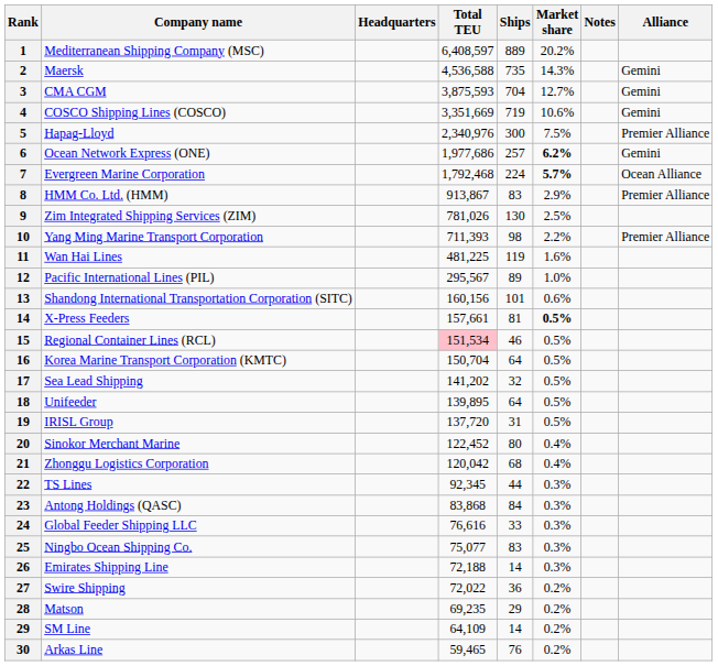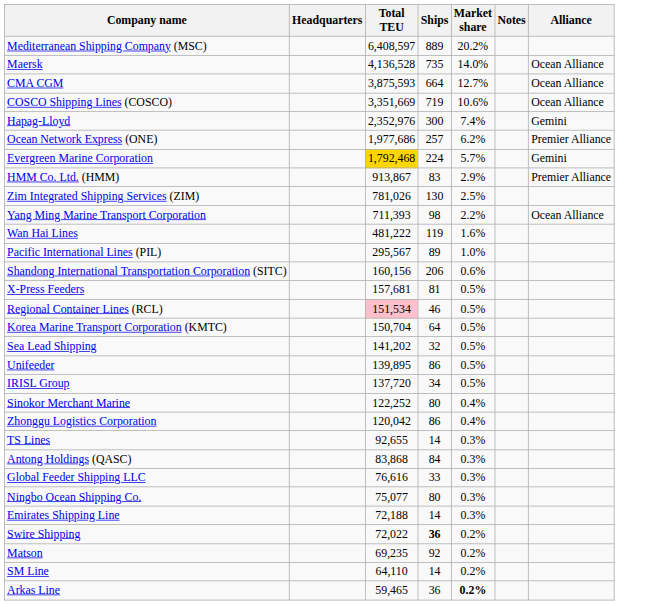 <table class="wikitable sortable">
 <tr>
-<th>Rank</th>
 <th>Company name</th>
 <th>Headquarters</th>
 <th>Total<br>TEU</th>
 <th>Ships</th>
 <th>Market<br>share</th>
 <th>Notes</th>
 <th>Alliance</th>
 </tr>
 <tr>
-<th>1</th>
 <td><a href='#'>Mediterranean Shipping Company</a> (MSC)</td>
 <td></td>
 <td style="text-align:center">6,408,597</td>
 <td style="text-align:center">889</td>
 <td style="text-align:center">20.2%</td>
 <td></td>
 <td></td>
 </tr>
 <tr>
-<th>2</th>
 <td><a href='#'>Maersk</a></td>
 <td></td>
-<td style="text-align:center">4,536,588</td>
+<td style="text-align:center">4,136,528</td>
 <td style="text-align:center">735</td>
-<td style="text-align:center">14.3%</td>
+<td style="text-align:center">14.0%</td>
 <td></td>
-<td>Gemini</td>
+<td>Ocean Alliance</td>
 </tr>
 <tr>
-<th>3</th>
 <td><a href='#'>CMA CGM</a></td>
 <td></td>
 <td style="text-align:center">3,875,593</td>
-<td style="text-align:center">704</td>
+<td style="text-align:center">664</td>
 <td style="text-align:center">12.7%</td>
 <td></td>
-<td>Gemini</td>
+<td>Ocean Alliance</td>
 </tr>
 <tr>
-<th>4</th>
 <td><a href='#'>COSCO Shipping Lines</a> (COSCO)</td>
 <td></td>
 <td style="text-align:center">3,351,669</td>
 <td style="text-align:center">719</td>
 <td style="text-align:center">10.6%</td>
 <td></td>
+<td>Ocean Alliance</td>
+</tr>
+<tr>
+<td><a href='#'>Hapag-Lloyd</a></td>
+<td></td>
+<td style="text-align:center">2,352,976</td>
+<td style="text-align:center">300</td>
+<td style="text-align:center">7.4%</td>
+<td></td>
 <td>Gemini</td>
 </tr>
 <tr>
-<th>5</th>
-<td><a href='#'>Hapag-Lloyd</a></td>
+<td><a href='#'>Ocean Network Express</a> (ONE)</td>
 <td></td>
-<td style="text-align:center">2,340,976</td>
-<td style="text-align:center">300</td>
-<td style="text-align:center">7.5%</td>
+<td style="text-align:center">1,977,686</td>
+<td style="text-align:center">257</td>
+<td style="text-align:center">6.2%</td>
 <td></td>
 <td>Premier Alliance</td>
 </tr>
 <tr>
-<th>6</th>
-<td><a href='#'>Ocean Network Express</a> (ONE)</td>
+<td><a href='#'>Evergreen Marine Corporation</a></td>
 <td></td>
-<td style="text-align:center">1,977,686</td>
-<td style="text-align:center">257</td>
-<td style="text-align:center"><strong>6.2%</strong></td>
+<td style="background: gold; text-align:center">1,792,468</td>
+<td style="text-align:center">224</td>
+<td style="text-align:center">5.7%</td>
 <td></td>
 <td>Gemini</td>
 </tr>
 <tr>
-<th>7</th>
-<td><a href='#'>Evergreen Marine Corporation</a></td>
-<td></td>
-<td style="text-align:center">1,792,468</td>
-<td style="text-align:center">224</td>
-<td style="text-align:center"><strong>5.7%</strong></td>
-<td></td>
-<td>Ocean Alliance</td>
-</tr>
-<tr>
-<th>8</th>
 <td><a href='#'>HMM Co. Ltd.</a> (HMM)</td>
 <td></td>
 <td style="text-align:center">913,867</td>
 <td style="text-align:center">83</td>
 <td style="text-align:center">2.9%</td>
 <td></td>
 <td>Premier Alliance</td>
 </tr>
 <tr>
-<th>9</th>
 <td><a href='#'>Zim Integrated Shipping Services</a> (ZIM)</td>
 <td></td>
 <td style="text-align:center">781,026</td>
 <td style="text-align:center">130</td>
 <td style="text-align:center">2.5%</td>
 <td></td>
 <td></td>
 </tr>
 <tr>
-<th>10</th>
 <td><a href='#'>Yang Ming Marine Transport Corporation</a></td>
 <td></td>
 <td style="text-align:center">711,393</td>
 <td style="text-align:center">98</td>
 <td style="text-align:center">2.2%</td>
 <td></td>
-<td>Premier Alliance</td>
+<td>Ocean Alliance</td>
 </tr>
 <tr>
-<th>11</th>
 <td><a href='#'>Wan Hai Lines</a></td>
 <td></td>
-<td style="text-align:center">481,225</td>
+<td style="text-align:center">481,222</td>
 <td style="text-align:center">119</td>
 <td style="text-align:center">1.6%</td>
 <td></td>
 <td></td>
 </tr>
 <tr>
-<th>12</th>
 <td><a href='#'>Pacific International Lines</a> (PIL)</td>
 <td></td>
 <td style="text-align:center">295,567</td>
 <td style="text-align:center">89</td>
 <td style="text-align:center">1.0%</td>
 <td></td>
 <td></td>
 </tr>
 <tr>
-<th>13</th>
 <td><a href='#'>Shandong International Transportation Corporation</a> (SITC)</td>
 <td></td>
 <td style="text-align:center">160,156</td>
-<td style="text-align:center">101</td>
+<td style="text-align:center">206</td>
 <td style="text-align:center">0.6%</td>
 <td></td>
 <td></td>
 </tr>
 <tr>
-<th>14</th>
 <td><a href='#'>X-Press Feeders</a></td>
 <td></td>
-<td style="text-align:center">157,661</td>
+<td style="text-align:center">157,681</td>
 <td style="text-align:center">81</td>
-<td style="text-align:center"><strong>0.5%</strong></td>
+<td style="text-align:center">0.5%</td>
 <td></td>
 <td></td>
 </tr>
 <tr>
-<th>15</th>
 <td><a href='#'>Regional Container Lines</a> (RCL)</td>
 <td></td>
 <td style="background: pink; text-align:center">151,534</td>
 <td style="text-align:center">46</td>
 <td style="text-align:center">0.5%</td>
 <td></td>
 <td></td>
 </tr>
 <tr>
-<th>16</th>
 <td><a href='#'>Korea Marine Transport Corporation</a> (KMTC)</td>
 <td></td>
 <td style="text-align:center">150,704</td>
 <td style="text-align:center">64</td>
 <td style="text-align:center">0.5%</td>
 <td></td>
 <td></td>
 </tr>
 <tr>
-<th>17</th>
 <td><a href='#'>Sea Lead Shipping</a></td>
 <td></td>
 <td style="text-align:center">141,202</td>
 <td style="text-align:center">32</td>
 <td style="text-align:center">0.5%</td>
 <td></td>
 <td></td>
 </tr>
 <tr>
-<th>18</th>
 <td><a href='#'>Unifeeder</a></td>
 <td></td>
 <td style="text-align:center">139,895</td>
-<td style="text-align:center">64</td>
+<td style="text-align:center">86</td>
 <td style="text-align:center">0.5%</td>
 <td></td>
 <td></td>
 </tr>
 <tr>
-<th>19</th>
 <td><a href='#'>IRISL Group</a></td>
 <td></td>
 <td style="text-align:center">137,720</td>
-<td style="text-align:center">31</td>
+<td style="text-align:center">34</td>
 <td style="text-align:center">0.5%</td>
 <td></td>
 <td></td>
 </tr>
 <tr>
-<th>20</th>
 <td><a href='#'>Sinokor Merchant Marine</a></td>
 <td></td>
-<td style="text-align:center">122,452</td>
+<td style="text-align:center">122,252</td>
 <td style="text-align:center">80</td>
 <td style="text-align:center">0.4%</td>
 <td></td>
 <td></td>
 </tr>
 <tr>
-<th>21</th>
 <td><a href='#'>Zhonggu Logistics Corporation</a></td>
 <td></td>
 <td style="text-align:center">120,042</td>
-<td style="text-align:center">68</td>
+<td style="text-align:center">86</td>
 <td style="text-align:center">0.4%</td>
 <td></td>
 <td></td>
 </tr>
 <tr>
-<th>22</th>
 <td><a href='#'>TS Lines</a></td>
 <td></td>
-<td style="text-align:center">92,345</td>
-<td style="text-align:center">44</td>
+<td style="text-align:center">92,655</td>
+<td style="text-align:center">14</td>
 <td style="text-align:center">0.3%</td>
 <td></td>
 <td></td>
 </tr>
 <tr>
-<th>23</th>
 <td><a href='#'>Antong Holdings</a> (QASC)</td>
 <td></td>
 <td style="text-align:center">83,868</td>
 <td style="text-align:center">84</td>
 <td style="text-align:center">0.3%</td>
 <td></td>
 <td></td>
 </tr>
 <tr>
-<th>24</th>
 <td><a href='#'>Global Feeder Shipping LLC</a></td>
 <td></td>
 <td style="text-align:center">76,616</td>
 <td style="text-align:center">33</td>
 <td style="text-align:center">0.3%</td>
 <td></td>
 <td></td>
 </tr>
 <tr>
-<th>25</th>
 <td><a href='#'>Ningbo Ocean Shipping Co.</a></td>
 <td></td>
 <td style="text-align:center">75,077</td>
-<td style="text-align:center">83</td>
+<td style="text-align:center">80</td>
 <td style="text-align:center">0.3%</td>
 <td></td>
 <td></td>
 </tr>
 <tr>
-<th>26</th>
 <td><a href='#'>Emirates Shipping Line</a></td>
 <td></td>
 <td style="text-align:center">72,188</td>
 <td style="text-align:center">14</td>
 <td style="text-align:center">0.3%</td>
 <td></td>
 <td></td>
 </tr>
 <tr>
-<th>27</th>
 <td><a href='#'>Swire Shipping</a></td>
 <td></td>
 <td style="text-align:center">72,022</td>
-<td style="text-align:center">36</td>
+<td style="text-align:center"><strong>36</strong></td>
 <td style="text-align:center">0.2%</td>
 <td></td>
 <td></td>
 </tr>
 <tr>
-<th>28</th>
 <td><a href='#'>Matson</a></td>
 <td></td>
 <td style="text-align:center">69,235</td>
-<td style="text-align:center">29</td>
+<td style="text-align:center">92</td>
 <td style="text-align:center">0.2%</td>
 <td></td>
 <td></td>
 </tr>
 <tr>
-<th>29</th>
 <td><a href='#'>SM Line</a></td>
 <td></td>
-<td style="text-align:center">64,109</td>
+<td style="text-align:center">64,110</td>
 <td style="text-align:center">14</td>
 <td style="text-align:center">0.2%</td>
 <td></td>
 <td></td>
 </tr>
 <tr>
-<th>30</th>
 <td><a href='#'>Arkas Line</a></td>
 <td></td>
 <td style="text-align:center">59,465</td>
-<td style="text-align:center">76</td>
-<td style="text-align:center">0.2%</td>
+<td style="text-align:center">36</td>
+<td style="text-align:center"><strong>0.2%</strong></td>
 <td></td>
 <td></td>
 </tr>
 </table>
